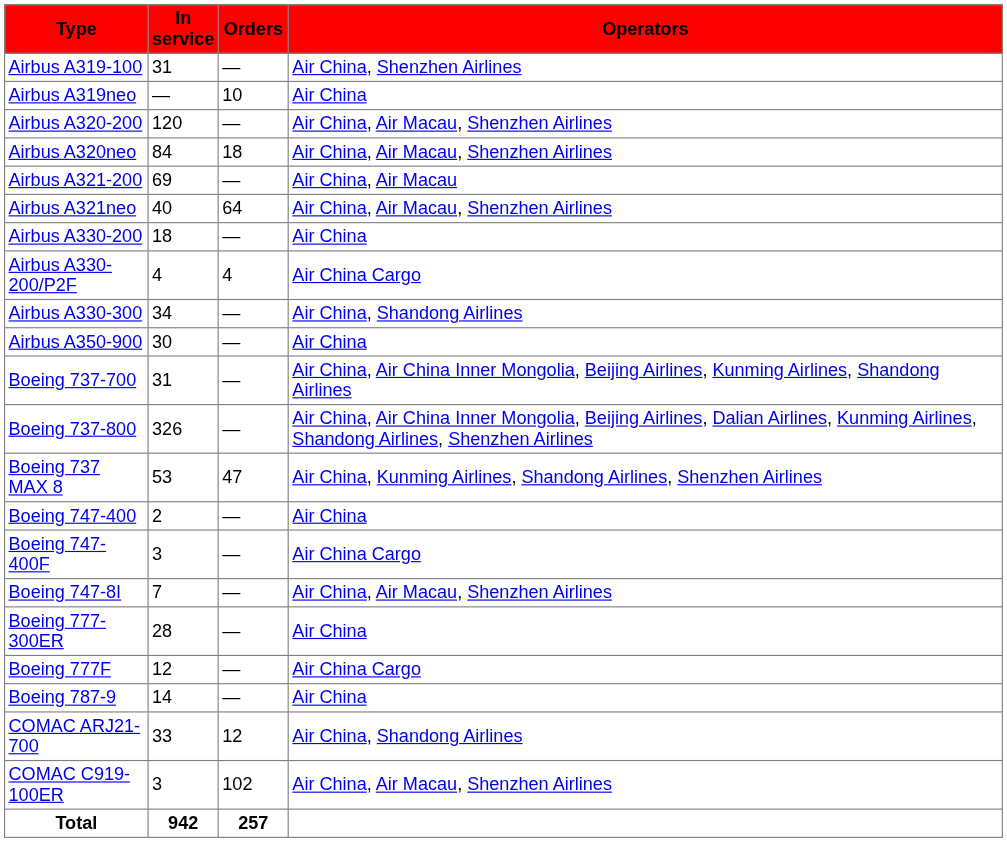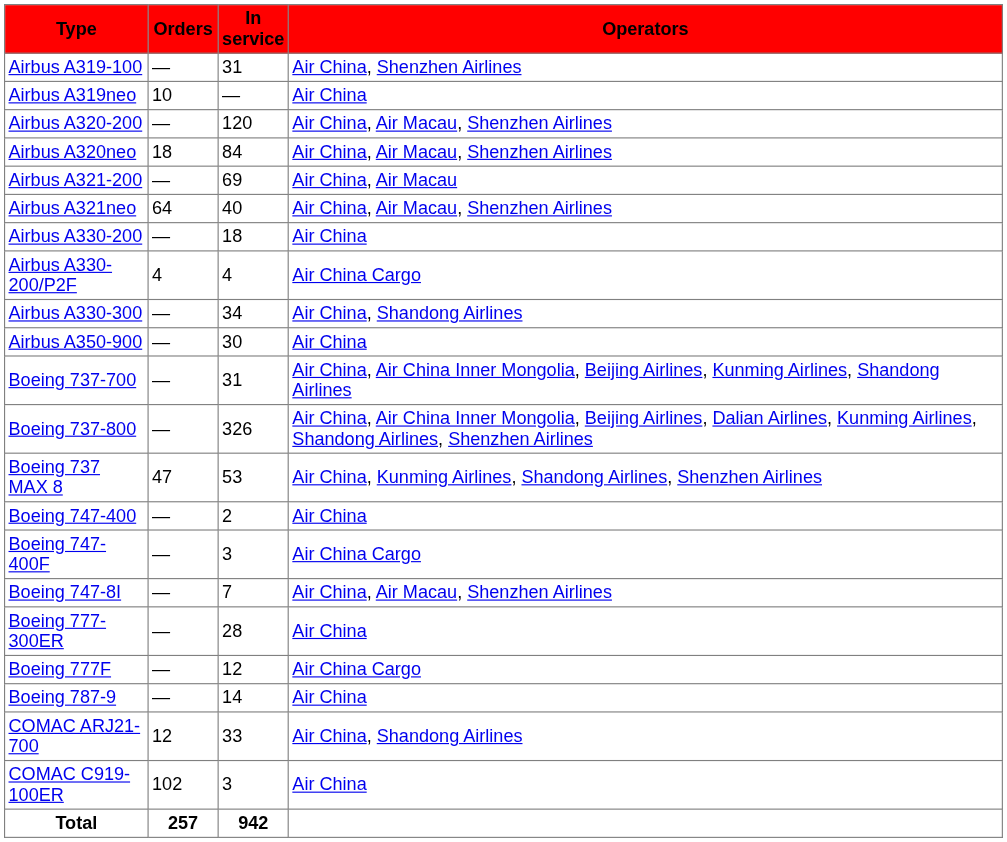 <table class="toccolours" border="1" cellpadding="3" style="border-collapse:collapse">
 <tr bgcolor=red>
 <th style="width:120px;"><span>Type</span></th>
+<th style="width:55px;"><span>Orders</span></th>
 <th style="width:55px;"><span>In service</span></th>
-<th style="width:55px;"><span>Orders</span></th>
 <th><span>Operators</span></th>
 </tr>
 <tr>
 <td><a href='#'>Airbus A319-100</a></td>
+<td>—</td>
 <td>31</td>
-<td>—</td>
 <td><a href='#'>Air China</a>, <a href='#'>Shenzhen Airlines</a></td>
 </tr>
 <tr>
 <td><a href='#'>Airbus A319neo</a></td>
+<td>10</td>
 <td>—</td>
-<td>10</td>
 <td><a href='#'>Air China</a></td>
 </tr>
 <tr>
 <td><a href='#'>Airbus A320-200</a></td>
+<td>—</td>
 <td>120</td>
-<td>—</td>
 <td><a href='#'>Air China</a>, <a href='#'>Air Macau</a>, <a href='#'>Shenzhen Airlines</a></td>
 </tr>
 <tr>
 <td><a href='#'>Airbus A320neo</a></td>
+<td>18</td>
 <td>84</td>
-<td>18</td>
 <td><a href='#'>Air China</a>, <a href='#'>Air Macau</a>, <a href='#'>Shenzhen Airlines</a></td>
 </tr>
 <tr>
 <td><a href='#'>Airbus A321-200</a></td>
+<td>—</td>
 <td>69</td>
-<td>—</td>
 <td><a href='#'>Air China</a>, <a href='#'>Air Macau</a></td>
 </tr>
 <tr>
 <td><a href='#'>Airbus A321neo</a></td>
+<td>64</td>
 <td>40</td>
-<td>64</td>
 <td><a href='#'>Air China</a>, <a href='#'>Air Macau</a>, <a href='#'>Shenzhen Airlines</a></td>
 </tr>
 <tr>
 <td><a href='#'>Airbus A330-200</a></td>
+<td>—</td>
 <td>18</td>
-<td>—</td>
 <td><a href='#'>Air China</a></td>
 </tr>
 <tr>
 <td><a href='#'>Airbus A330-200/P2F</a></td>
 <td>4</td>
 <td>4</td>
 <td><a href='#'>Air China Cargo</a></td>
 </tr>
 <tr>
 <td><a href='#'>Airbus A330-300</a></td>
+<td>—</td>
 <td>34</td>
-<td>—</td>
 <td><a href='#'>Air China</a>, <a href='#'>Shandong Airlines</a></td>
 </tr>
 <tr>
 <td><a href='#'>Airbus A350-900</a></td>
+<td>—</td>
 <td>30</td>
-<td>—</td>
 <td><a href='#'>Air China</a></td>
 </tr>
 <tr>
 <td><a href='#'>Boeing 737-700</a></td>
+<td>—</td>
 <td>31</td>
-<td>—</td>
 <td><a href='#'>Air China</a>, <a href='#'>Air China Inner Mongolia</a>, <a href='#'>Beijing Airlines</a>, <a href='#'>Kunming Airlines</a>, <a href='#'>Shandong Airlines</a></td>
 </tr>
 <tr>
 <td><a href='#'>Boeing 737-800</a></td>
+<td>—</td>
 <td>326</td>
-<td>—</td>
 <td><a href='#'>Air China</a>, <a href='#'>Air China Inner Mongolia</a>, <a href='#'>Beijing Airlines</a>, <a href='#'>Dalian Airlines</a>, <a href='#'>Kunming Airlines</a>, <a href='#'>Shandong Airlines</a>, <a href='#'>Shenzhen Airlines</a></td>
 </tr>
 <tr>
 <td><a href='#'>Boeing 737 MAX 8</a></td>
+<td>47</td>
 <td>53</td>
-<td>47</td>
 <td><a href='#'>Air China</a>, <a href='#'>Kunming Airlines</a>, <a href='#'>Shandong Airlines</a>, <a href='#'>Shenzhen Airlines</a></td>
 </tr>
 <tr>
 <td><a href='#'>Boeing 747-400</a></td>
+<td>—</td>
 <td>2</td>
-<td>—</td>
 <td><a href='#'>Air China</a></td>
 </tr>
 <tr>
 <td><a href='#'>Boeing 747-400F</a></td>
+<td>—</td>
 <td>3</td>
-<td>—</td>
 <td><a href='#'>Air China Cargo</a></td>
 </tr>
 <tr>
 <td><a href='#'>Boeing 747-8I</a></td>
+<td>—</td>
 <td>7</td>
-<td>—</td>
 <td><a href='#'>Air China</a>, <a href='#'>Air Macau</a>, <a href='#'>Shenzhen Airlines</a></td>
 </tr>
 <tr>
 <td><a href='#'>Boeing 777-300ER</a></td>
+<td>—</td>
 <td>28</td>
-<td>—</td>
 <td><a href='#'>Air China</a></td>
 </tr>
 <tr>
 <td><a href='#'>Boeing 777F</a></td>
+<td>—</td>
 <td>12</td>
-<td>—</td>
 <td><a href='#'>Air China Cargo</a></td>
 </tr>
 <tr>
 <td><a href='#'>Boeing 787-9</a></td>
+<td>—</td>
 <td>14</td>
-<td>—</td>
 <td><a href='#'>Air China</a></td>
 </tr>
 <tr>
 <td><a href='#'>COMAC ARJ21-700</a></td>
+<td>12</td>
 <td>33</td>
-<td>12</td>
 <td><a href='#'>Air China</a>, <a href='#'>Shandong Airlines</a></td>
 </tr>
 <tr>
 <td><a href='#'>COMAC C919-100ER</a></td>
+<td>102</td>
 <td>3</td>
-<td>102</td>
-<td><a href='#'>Air China</a>, <a href='#'>Air Macau</a>, <a href='#'>Shenzhen Airlines</a></td>
+<td><a href='#'>Air China</a></td>
 </tr>
 <tr>
 <th>Total</th>
+<th>257</th>
 <th>942</th>
-<th>257</th>
 <td></td>
 </tr>
 </table>
